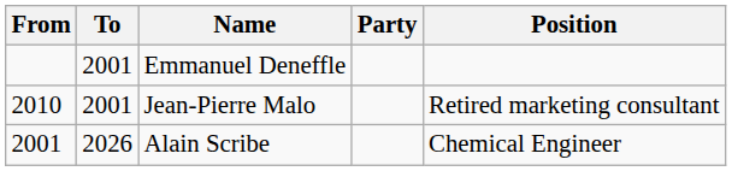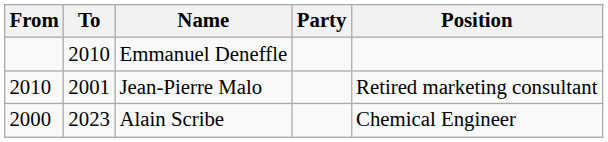 <table class="wikitable">
 <tr>
 <th>From</th>
 <th>To</th>
 <th>Name</th>
 <th>Party</th>
 <th>Position</th>
 </tr>
 <tr>
 <td></td>
-<td>2001</td>
+<td>2010</td>
 <td>Emmanuel Deneffle</td>
 <td></td>
 <td></td>
 </tr>
 <tr>
 <td>2010</td>
 <td>2001</td>
 <td>Jean-Pierre Malo</td>
 <td></td>
 <td>Retired marketing consultant</td>
 </tr>
 <tr>
-<td>2001</td>
-<td>2026</td>
+<td>2000</td>
+<td>2023</td>
 <td>Alain Scribe</td>
 <td></td>
 <td>Chemical Engineer</td>
 </tr>
 </table>
